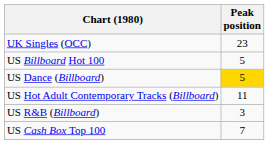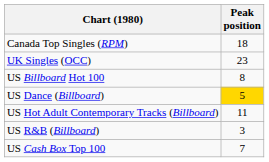 <table class="wikitable sortable">
 <tr>
 <th align="left">Chart (1980)</th>
 <th align="left">Peak<br>position</th>
+</tr>
+<tr>
+<td align="left">Canada Top Singles (<em><a href='#'>RPM</a></em>)</td>
+<td style="text-align:center;">18</td>
 </tr>
 <tr>
 <td align="left"><a href='#'>UK Singles</a> (<a href='#'>OCC</a>)</td>
 <td style="text-align:center;">23</td>
 </tr>
 <tr>
 <td align="left">US <em><a href='#'>Billboard</a></em> <a href='#'>Hot 100</a></td>
-<td style="text-align:center;">5</td>
+<td style="text-align:center;">8</td>
 </tr>
 <tr>
 <td align="left">US <a href='#'>Dance</a> (<em><a href='#'>Billboard</a></em>)</td>
 <td style="background: gold; text-align:center;">5</td>
 </tr>
 <tr>
 <td align="left">US <a href='#'>Hot Adult Contemporary Tracks</a> (<em><a href='#'>Billboard</a></em>)</td>
 <td style="text-align:center;">11</td>
 </tr>
 <tr>
 <td align="left">US <a href='#'>R&B</a> (<em><a href='#'>Billboard</a></em>)</td>
 <td style="text-align:center;">3</td>
 </tr>
 <tr>
 <td align="left">US <a href='#'><em>Cash Box</em> Top 100</a></td>
 <td style="text-align:center;">7</td>
 </tr>
 </table>
